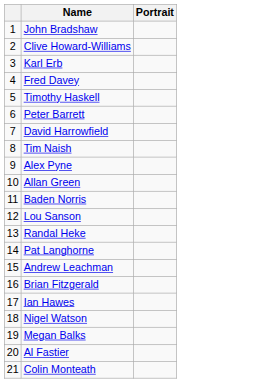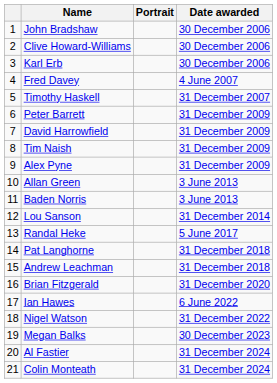 <table class="wikitable sortable">
 <tr>
 <th></th>
 <th>Name</th>
 <th>Portrait</th>
+<th>Date awarded</th>
 </tr>
 <tr>
 <td align=center>1</td>
 <td><a href='#'>John Bradshaw</a><br></td>
 <td></td>
+<td><a href='#'>30 December 2006</a></td>
 </tr>
 <tr>
 <td align=center>2</td>
 <td><a href='#'>Clive Howard-Williams</a><br></td>
 <td></td>
+<td><a href='#'>30 December 2006</a></td>
 </tr>
 <tr>
 <td align=center>3</td>
 <td><a href='#'>Karl Erb</a><br></td>
 <td></td>
+<td><a href='#'>30 December 2006</a></td>
 </tr>
 <tr>
 <td align=center>4</td>
 <td><a href='#'>Fred Davey</a><br></td>
 <td></td>
+<td><a href='#'>4 June 2007</a></td>
 </tr>
 <tr>
 <td align=center>5</td>
 <td><a href='#'>Timothy Haskell</a><br></td>
 <td></td>
+<td><a href='#'>31 December 2007</a></td>
 </tr>
 <tr>
 <td align=center>6</td>
 <td><a href='#'>Peter Barrett</a><br></td>
 <td></td>
+<td><a href='#'>31 December 2009</a></td>
 </tr>
 <tr>
 <td align=center>7</td>
 <td><a href='#'>David Harrowfield</a><br></td>
 <td></td>
+<td><a href='#'>31 December 2009</a></td>
 </tr>
 <tr>
 <td align=center>8</td>
 <td><a href='#'>Tim Naish</a><br></td>
 <td></td>
+<td><a href='#'>31 December 2009</a></td>
 </tr>
 <tr>
 <td align=center>9</td>
 <td><a href='#'>Alex Pyne</a><br></td>
 <td></td>
+<td><a href='#'>31 December 2009</a></td>
 </tr>
 <tr>
 <td align=center>10</td>
 <td><a href='#'>Allan Green</a><br></td>
 <td></td>
+<td><a href='#'>3 June 2013</a></td>
 </tr>
 <tr>
 <td align=center>11</td>
 <td><a href='#'>Baden Norris</a><br> </td>
 <td></td>
+<td><a href='#'>3 June 2013</a></td>
 </tr>
 <tr>
 <td align=center>12</td>
 <td><a href='#'>Lou Sanson</a><br></td>
 <td></td>
+<td><a href='#'>31 December 2014</a></td>
 </tr>
 <tr>
 <td align=center>13</td>
 <td><a href='#'>Randal Heke</a><br></td>
 <td></td>
+<td><a href='#'>5 June 2017</a></td>
 </tr>
 <tr>
 <td align=center>14</td>
 <td><a href='#'>Pat Langhorne</a><br></td>
 <td></td>
+<td><a href='#'>31 December 2018</a></td>
 </tr>
 <tr>
 <td align=center>15</td>
 <td><a href='#'>Andrew Leachman</a><br></td>
 <td></td>
+<td><a href='#'>31 December 2018</a></td>
 </tr>
 <tr>
 <td align=center>16</td>
 <td><a href='#'>Brian Fitzgerald</a><br></td>
 <td></td>
+<td><a href='#'>31 December 2020</a></td>
 </tr>
 <tr>
 <td align=center>17</td>
 <td><a href='#'>Ian Hawes</a><br></td>
 <td></td>
+<td><a href='#'>6 June 2022</a></td>
 </tr>
 <tr>
 <td align=center>18</td>
 <td><a href='#'>Nigel Watson</a><br></td>
 <td></td>
+<td><a href='#'>31 December 2022</a></td>
 </tr>
 <tr>
 <td align=center>19</td>
 <td><a href='#'>Megan Balks</a><br></td>
 <td></td>
+<td><a href='#'>30 December 2023</a></td>
 </tr>
 <tr>
 <td align=center>20</td>
 <td><a href='#'>Al Fastier</a><br></td>
 <td></td>
+<td><a href='#'>31 December 2024</a></td>
 </tr>
 <tr>
 <td align=center>21</td>
 <td><a href='#'>Colin Monteath</a><br> </td>
 <td></td>
+<td><a href='#'>31 December 2024</a></td>
 </tr>
 </table>
